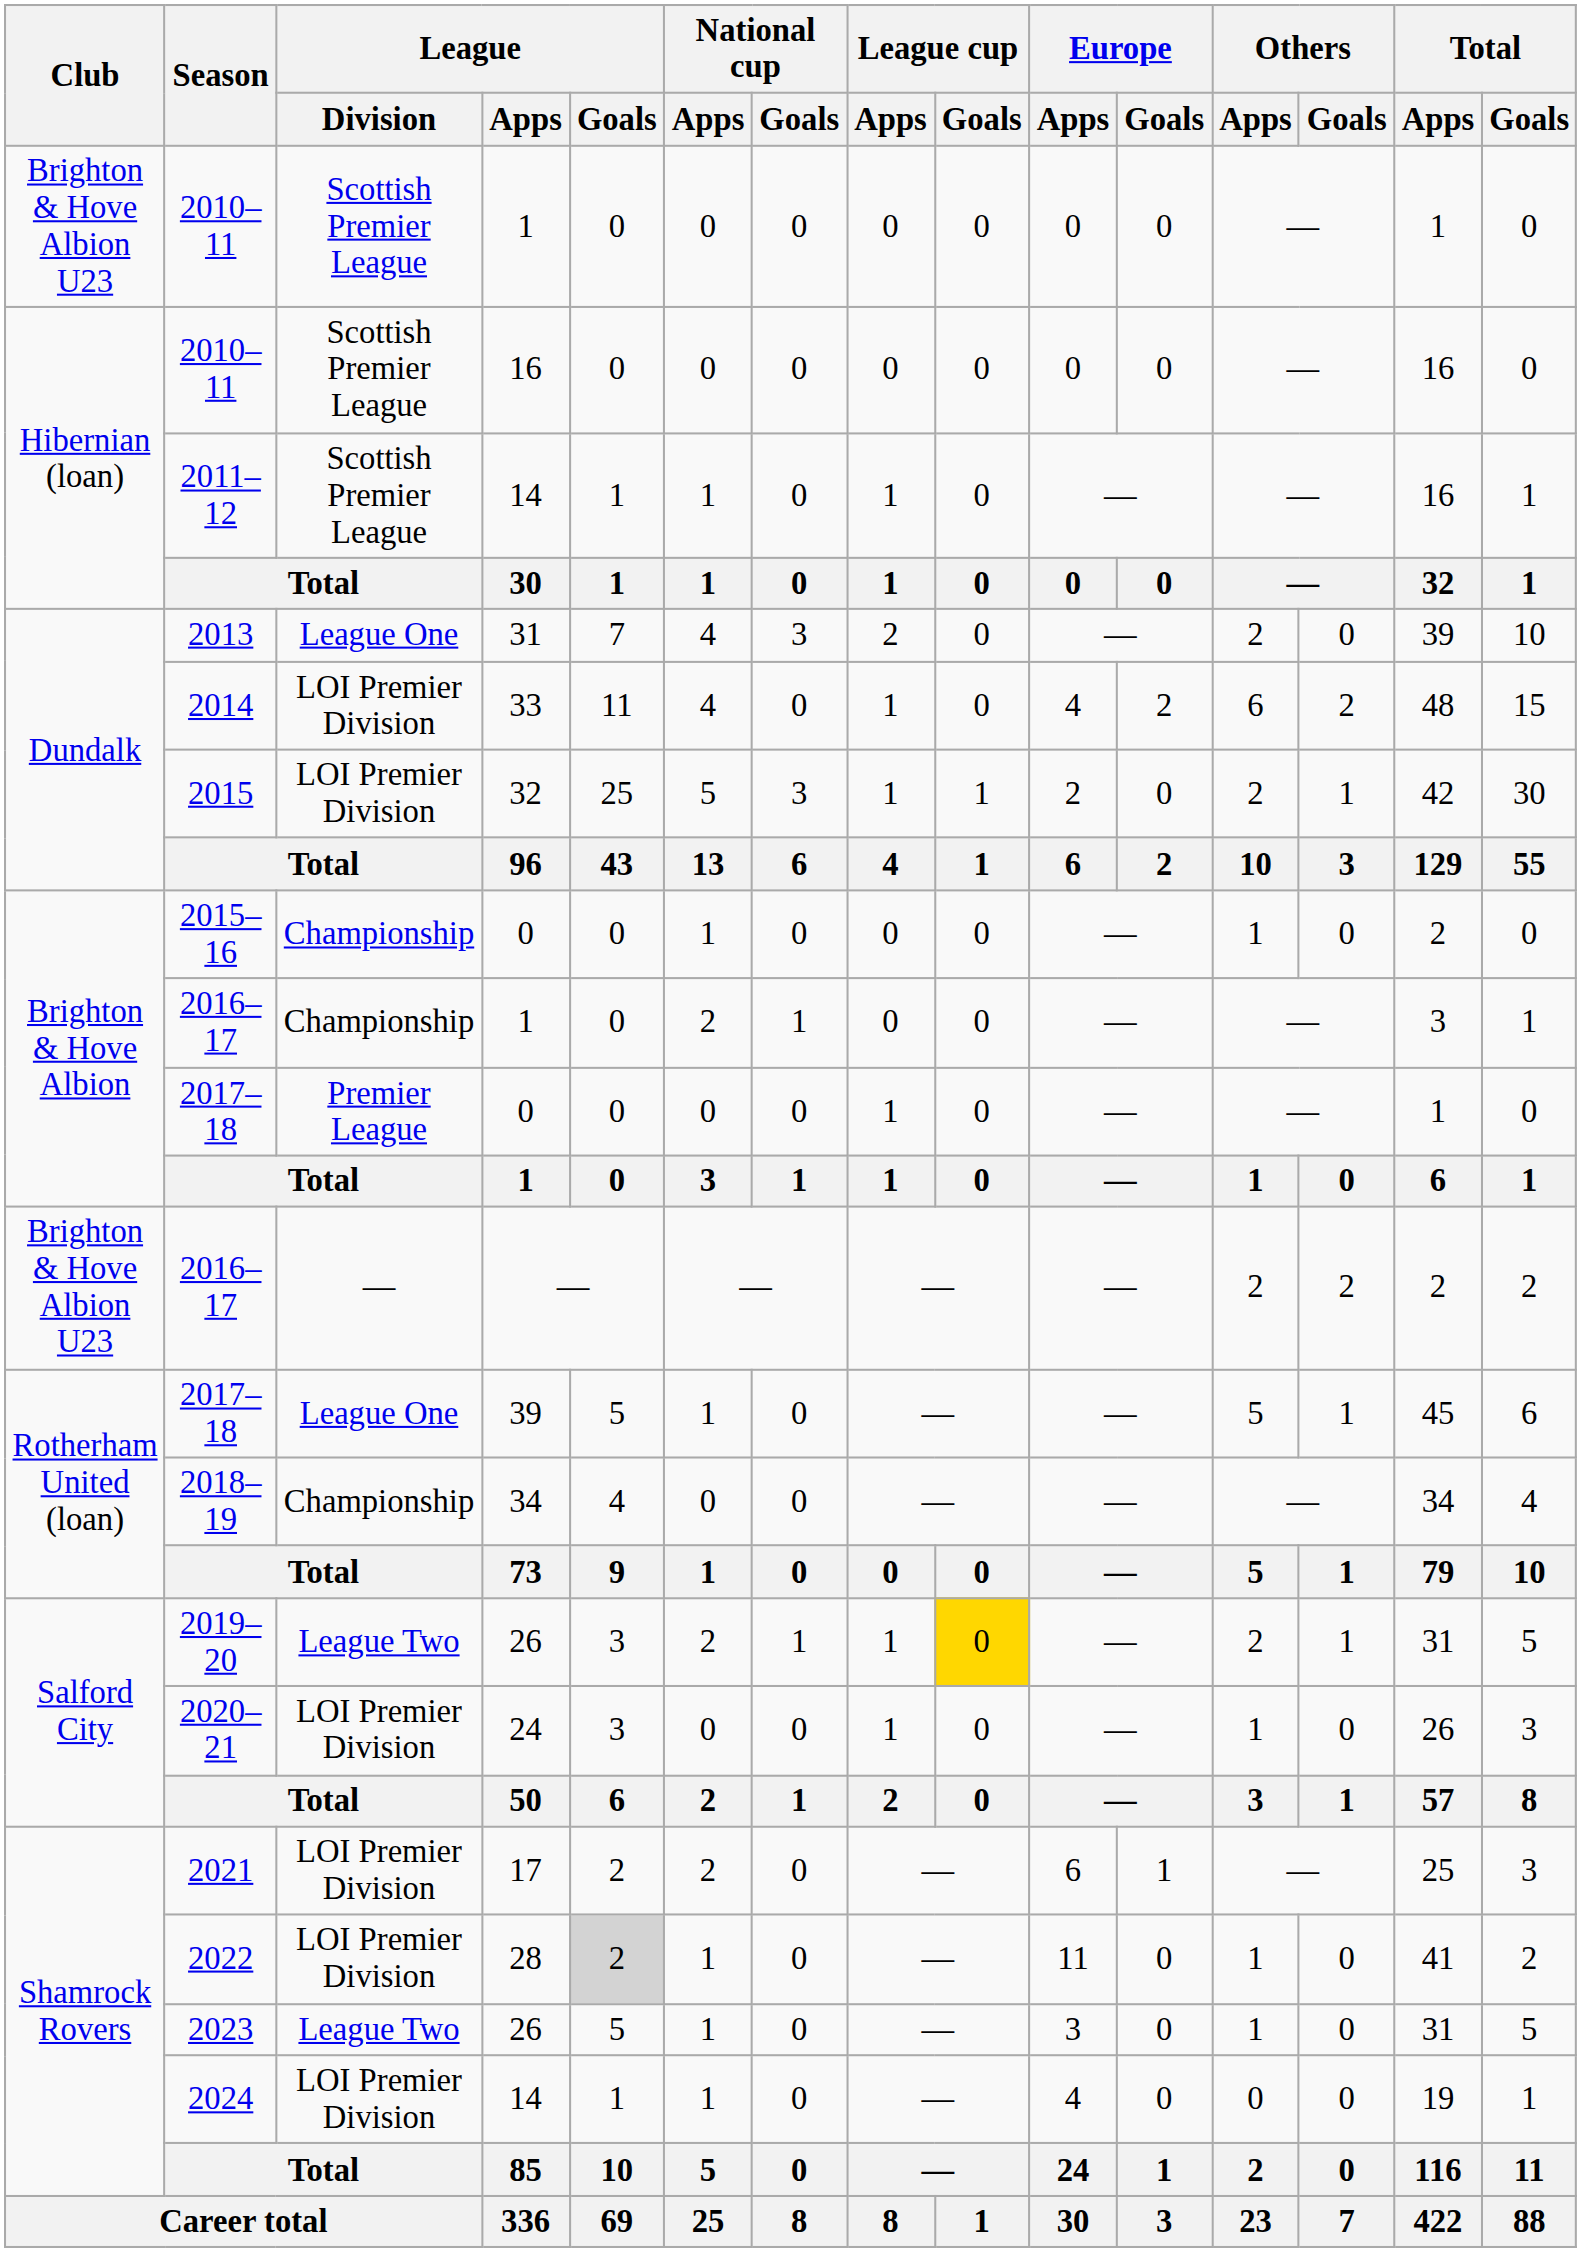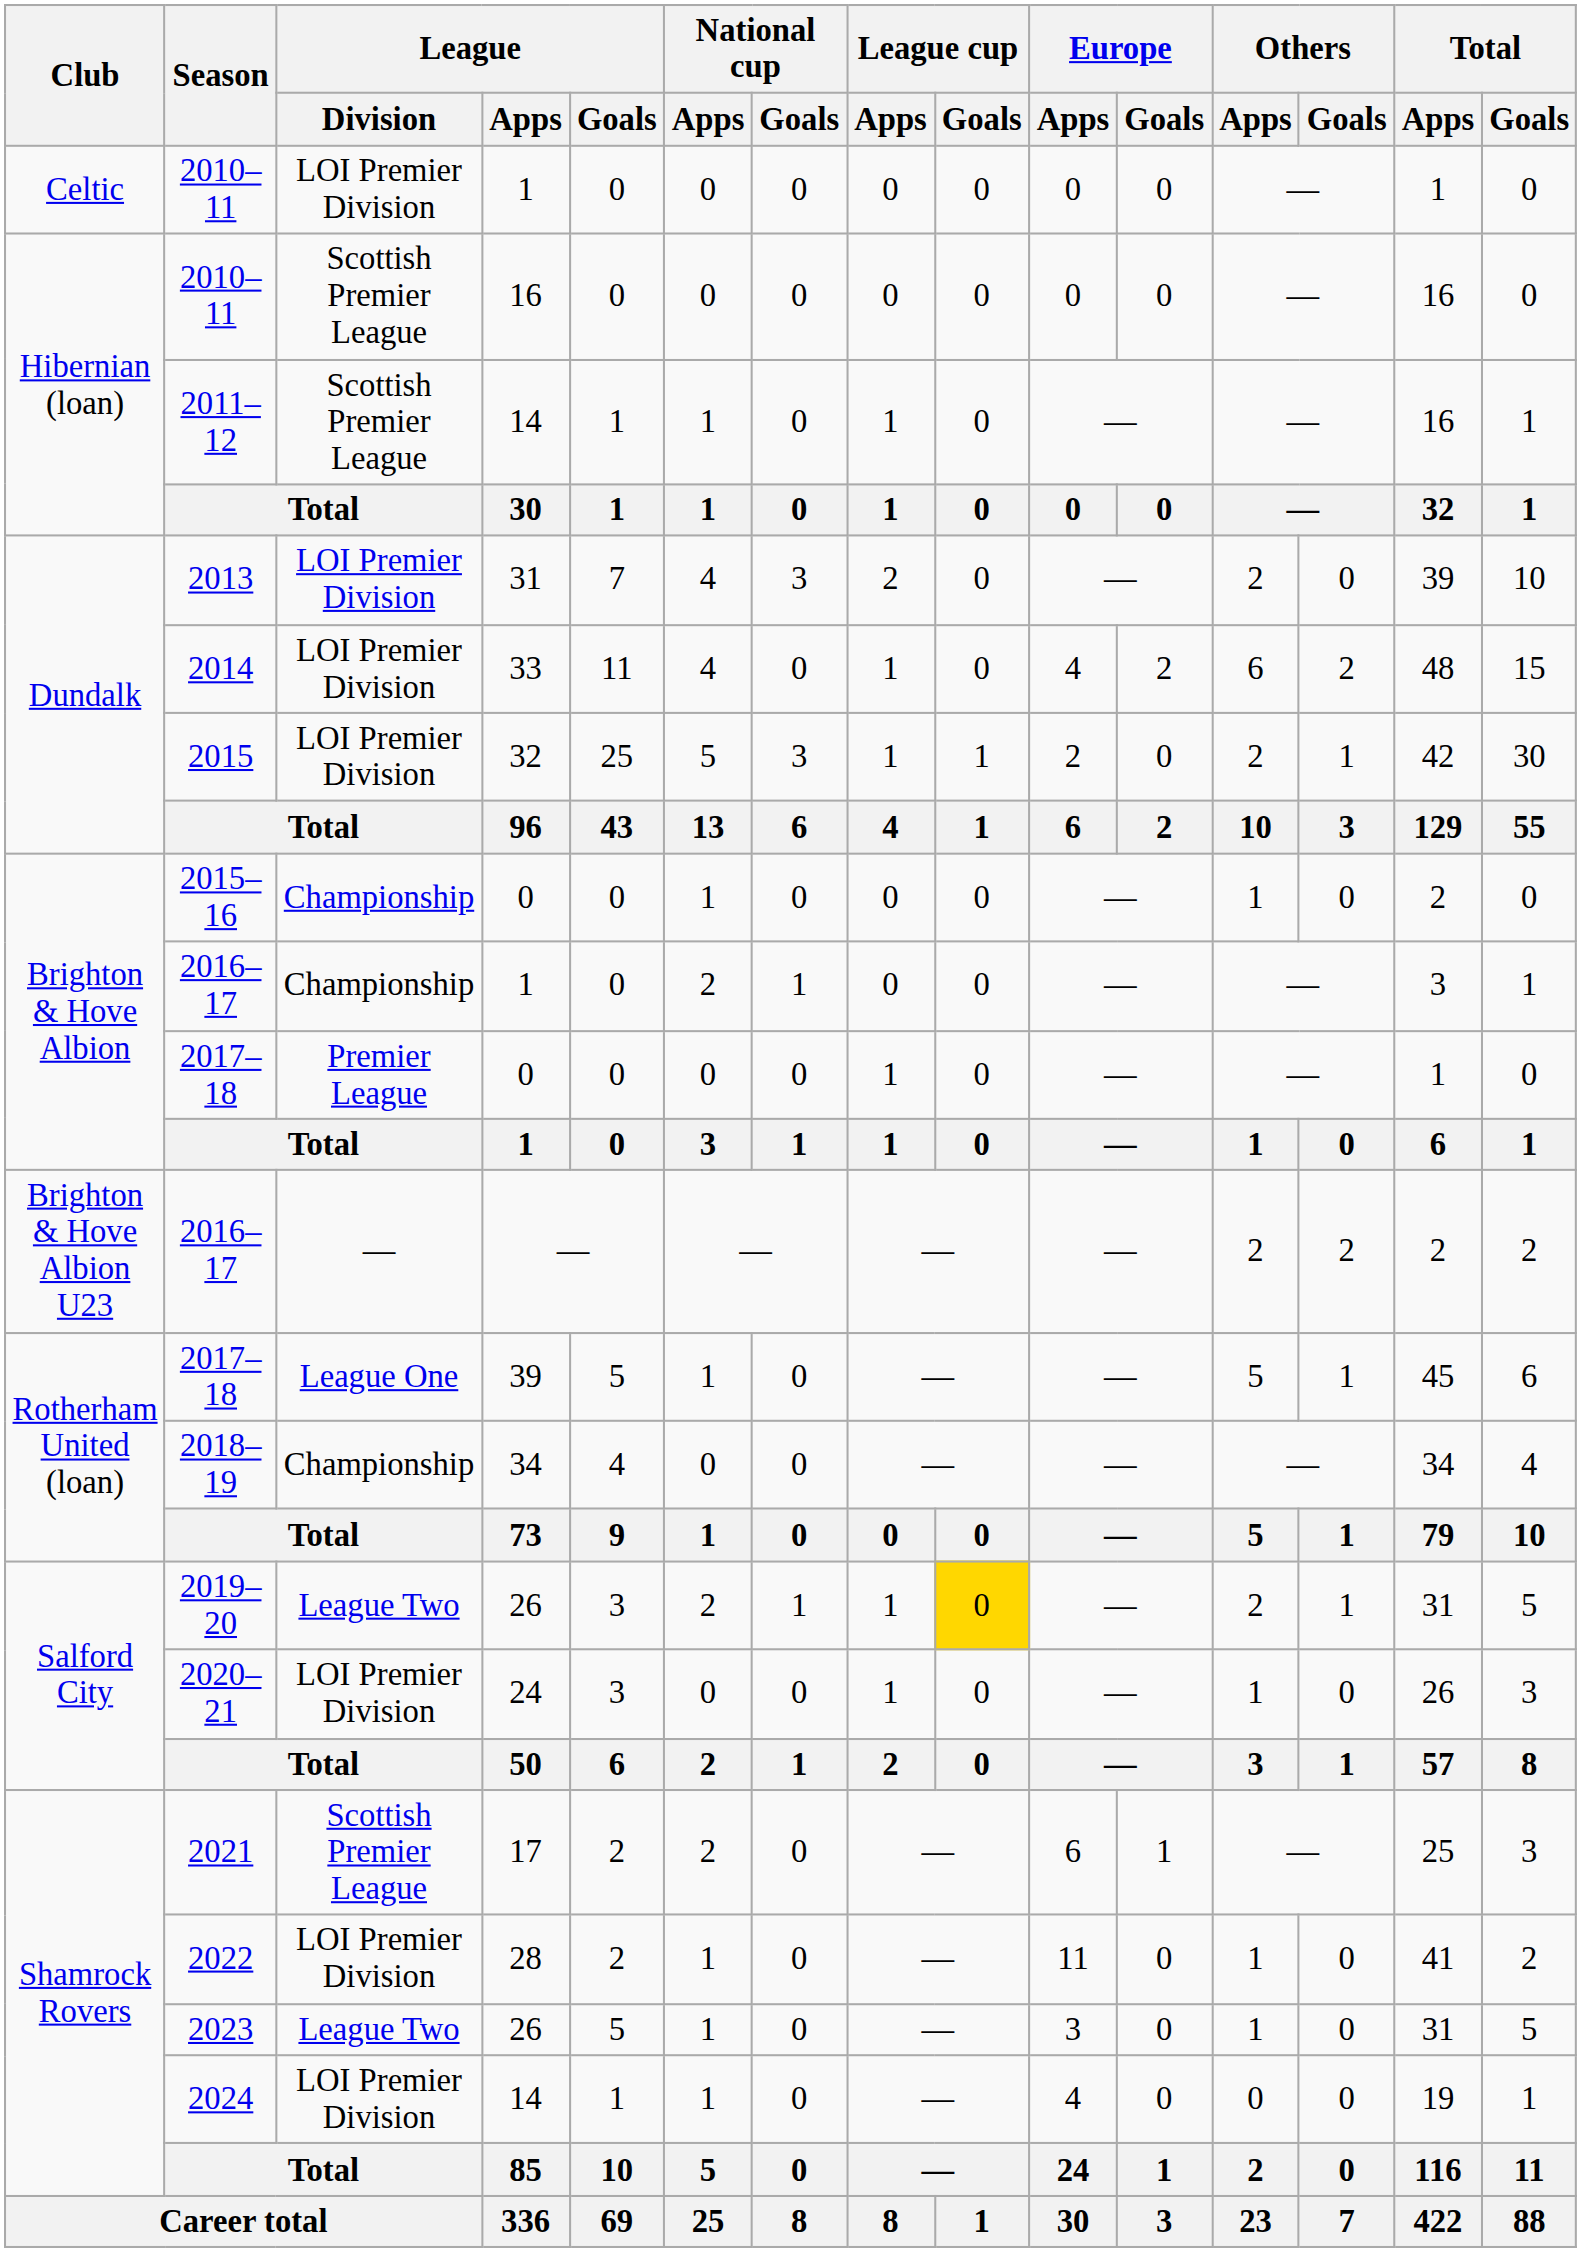 <table class="wikitable" style="text-align:center">
 <tr>
 <th rowspan="2">Club</th>
 <th rowspan="2">Season</th>
 <th colspan="3">League</th>
 <th colspan="2">National cup</th>
 <th colspan="2">League cup</th>
 <th colspan="2"><a href='#'>Europe</a></th>
 <th colspan="2">Others</th>
 <th colspan="2">Total</th>
 </tr>
 <tr>
 <th>Division</th>
 <th>Apps</th>
 <th>Goals</th>
 <th>Apps</th>
 <th>Goals</th>
 <th>Apps</th>
 <th>Goals</th>
 <th>Apps</th>
 <th>Goals</th>
 <th>Apps</th>
 <th>Goals</th>
 <th>Apps</th>
 <th>Goals</th>
 </tr>
 <tr>
-<td><a href='#'>Brighton & Hove Albion U23</a></td>
+<td><a href='#'>Celtic</a></td>
 <td><a href='#'>2010–11</a></td>
-<td><a href='#'>Scottish Premier League</a></td>
+<td>LOI Premier Division</td>
 <td>1</td>
 <td>0</td>
 <td>0</td>
 <td>0</td>
 <td>0</td>
 <td>0</td>
 <td>0</td>
 <td>0</td>
 <td colspan="2">—</td>
 <td>1</td>
 <td>0</td>
 </tr>
 <tr>
 <td rowspan="3"><a href='#'>Hibernian</a> (loan)</td>
 <td><a href='#'>2010–11</a></td>
 <td>Scottish Premier League</td>
 <td>16</td>
 <td>0</td>
 <td>0</td>
 <td>0</td>
 <td>0</td>
 <td>0</td>
 <td>0</td>
 <td>0</td>
 <td colspan="2">—</td>
 <td>16</td>
 <td>0</td>
 </tr>
 <tr>
 <td><a href='#'>2011–12</a></td>
 <td>Scottish Premier League</td>
 <td>14</td>
 <td>1</td>
 <td>1</td>
 <td>0</td>
 <td>1</td>
 <td>0</td>
 <td colspan="2">—</td>
 <td colspan="2">—</td>
 <td>16</td>
 <td>1</td>
 </tr>
 <tr>
 <th colspan="2">Total</th>
 <th>30</th>
 <th>1</th>
 <th>1</th>
 <th>0</th>
 <th>1</th>
 <th>0</th>
 <th>0</th>
 <th>0</th>
 <th colspan="2">—</th>
 <th>32</th>
 <th>1</th>
 </tr>
 <tr>
 <td rowspan="4"><a href='#'>Dundalk</a></td>
 <td><a href='#'>2013</a></td>
-<td><a href='#'>League One</a></td>
+<td><a href='#'>LOI Premier Division</a></td>
 <td>31</td>
 <td>7</td>
 <td>4</td>
 <td>3</td>
 <td>2</td>
 <td>0</td>
 <td colspan="2">—</td>
 <td>2</td>
 <td>0</td>
 <td>39</td>
 <td>10</td>
 </tr>
 <tr>
 <td><a href='#'>2014</a></td>
 <td>LOI Premier Division</td>
 <td>33</td>
 <td>11</td>
 <td>4</td>
 <td>0</td>
 <td>1</td>
 <td>0</td>
 <td>4</td>
 <td>2</td>
 <td>6</td>
 <td>2</td>
 <td>48</td>
 <td>15</td>
 </tr>
 <tr>
 <td><a href='#'>2015</a></td>
 <td>LOI Premier Division</td>
 <td>32</td>
 <td>25</td>
 <td>5</td>
 <td>3</td>
 <td>1</td>
 <td>1</td>
 <td>2</td>
 <td>0</td>
 <td>2</td>
 <td>1</td>
 <td>42</td>
 <td>30</td>
 </tr>
 <tr>
 <th colspan="2">Total</th>
 <th>96</th>
 <th>43</th>
 <th>13</th>
 <th>6</th>
 <th>4</th>
 <th>1</th>
 <th>6</th>
 <th>2</th>
 <th>10</th>
 <th>3</th>
 <th>129</th>
 <th>55</th>
 </tr>
 <tr>
 <td rowspan="4"><a href='#'>Brighton & Hove Albion</a></td>
 <td><a href='#'>2015–16</a></td>
 <td><a href='#'>Championship</a></td>
 <td>0</td>
 <td>0</td>
 <td>1</td>
 <td>0</td>
 <td>0</td>
 <td>0</td>
 <td colspan="2">—</td>
 <td>1</td>
 <td>0</td>
 <td>2</td>
 <td>0</td>
 </tr>
 <tr>
 <td><a href='#'>2016–17</a></td>
 <td>Championship</td>
 <td>1</td>
 <td>0</td>
 <td>2</td>
 <td>1</td>
 <td>0</td>
 <td>0</td>
 <td colspan="2">—</td>
 <td colspan="2">—</td>
 <td>3</td>
 <td>1</td>
 </tr>
 <tr>
 <td><a href='#'>2017–18</a></td>
 <td><a href='#'>Premier League</a></td>
 <td>0</td>
 <td>0</td>
 <td>0</td>
 <td>0</td>
 <td>1</td>
 <td>0</td>
 <td colspan="2">—</td>
 <td colspan="2">—</td>
 <td>1</td>
 <td>0</td>
 </tr>
 <tr>
 <th colspan="2">Total</th>
 <th>1</th>
 <th>0</th>
 <th>3</th>
 <th>1</th>
 <th>1</th>
 <th>0</th>
 <th colspan="2">—</th>
 <th>1</th>
 <th>0</th>
 <th>6</th>
 <th>1</th>
 </tr>
 <tr>
 <td><a href='#'>Brighton & Hove Albion U23</a></td>
 <td><a href='#'>2016–17</a></td>
 <td colspan=1>—</td>
 <td colspan="2">—</td>
 <td colspan="2">—</td>
 <td colspan="2">—</td>
 <td colspan="2">—</td>
 <td>2</td>
 <td>2</td>
 <td>2</td>
 <td>2</td>
 </tr>
 <tr>
 <td rowspan="3"><a href='#'>Rotherham United</a> (loan)</td>
 <td><a href='#'>2017–18</a></td>
 <td><a href='#'>League One</a></td>
 <td>39</td>
 <td>5</td>
 <td>1</td>
 <td>0</td>
 <td colspan="2">—</td>
 <td colspan="2">—</td>
 <td>5</td>
 <td>1</td>
 <td>45</td>
 <td>6</td>
 </tr>
 <tr>
 <td><a href='#'>2018–19</a></td>
 <td>Championship</td>
 <td>34</td>
 <td>4</td>
 <td>0</td>
 <td>0</td>
 <td colspan="2">—</td>
 <td colspan="2">—</td>
 <td colspan="2">—</td>
 <td>34</td>
 <td>4</td>
 </tr>
 <tr>
 <th colspan="2">Total</th>
 <th>73</th>
 <th>9</th>
 <th>1</th>
 <th>0</th>
 <th>0</th>
 <th>0</th>
 <th colspan="2">—</th>
 <th>5</th>
 <th>1</th>
 <th>79</th>
 <th>10</th>
 </tr>
 <tr>
 <td rowspan="3"><a href='#'>Salford City</a></td>
 <td><a href='#'>2019–20</a></td>
 <td><a href='#'>League Two</a></td>
 <td>26</td>
 <td>3</td>
 <td>2</td>
 <td>1</td>
 <td>1</td>
 <td style="background: gold;">0</td>
 <td colspan="2">—</td>
 <td>2</td>
 <td>1</td>
 <td>31</td>
 <td>5</td>
 </tr>
 <tr>
 <td><a href='#'>2020–21</a></td>
 <td>LOI Premier Division</td>
 <td>24</td>
 <td>3</td>
 <td>0</td>
 <td>0</td>
 <td>1</td>
 <td>0</td>
 <td colspan="2">—</td>
 <td>1</td>
 <td>0</td>
 <td>26</td>
 <td>3</td>
 </tr>
 <tr>
 <th colspan="2">Total</th>
 <th>50</th>
 <th>6</th>
 <th>2</th>
 <th>1</th>
 <th>2</th>
 <th>0</th>
 <th colspan="2">—</th>
 <th>3</th>
 <th>1</th>
 <th>57</th>
 <th>8</th>
 </tr>
 <tr>
 <td rowspan="5"><a href='#'>Shamrock Rovers</a></td>
 <td><a href='#'>2021</a></td>
-<td>LOI Premier Division</td>
+<td><a href='#'>Scottish Premier League</a></td>
 <td>17</td>
 <td>2</td>
 <td>2</td>
 <td>0</td>
 <td colspan="2">—</td>
 <td>6</td>
 <td>1</td>
 <td colspan="2">—</td>
 <td>25</td>
 <td>3</td>
 </tr>
 <tr>
 <td><a href='#'>2022</a></td>
 <td>LOI Premier Division</td>
 <td>28</td>
-<td style="background: lightgrey;">2</td>
+<td>2</td>
 <td>1</td>
 <td>0</td>
 <td colspan="2">—</td>
 <td>11</td>
 <td>0</td>
 <td>1</td>
 <td>0</td>
 <td>41</td>
 <td>2</td>
 </tr>
 <tr>
 <td><a href='#'>2023</a></td>
 <td><a href='#'>League Two</a></td>
 <td>26</td>
 <td>5</td>
 <td>1</td>
 <td>0</td>
 <td colspan="2">—</td>
 <td>3</td>
 <td>0</td>
 <td>1</td>
 <td>0</td>
 <td>31</td>
 <td>5</td>
 </tr>
 <tr>
 <td><a href='#'>2024</a></td>
 <td>LOI Premier Division</td>
 <td>14</td>
 <td>1</td>
 <td>1</td>
 <td>0</td>
 <td colspan="2">—</td>
 <td>4</td>
 <td>0</td>
 <td>0</td>
 <td>0</td>
 <td>19</td>
 <td>1</td>
 </tr>
 <tr>
 <th colspan="2">Total</th>
 <th>85</th>
 <th>10</th>
 <th>5</th>
 <th>0</th>
 <th colspan="2">—</th>
 <th>24</th>
 <th>1</th>
 <th>2</th>
 <th>0</th>
 <th>116</th>
 <th>11</th>
 </tr>
 <tr>
 <th colspan="3">Career total</th>
 <th>336</th>
 <th>69</th>
 <th>25</th>
 <th>8</th>
 <th>8</th>
 <th>1</th>
 <th>30</th>
 <th>3</th>
 <th>23</th>
 <th>7</th>
 <th>422</th>
 <th>88</th>
 </tr>
 </table>
